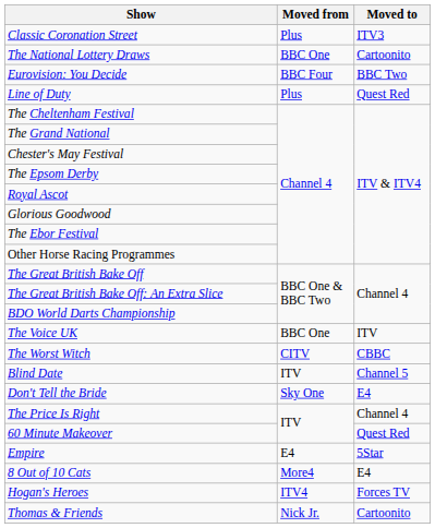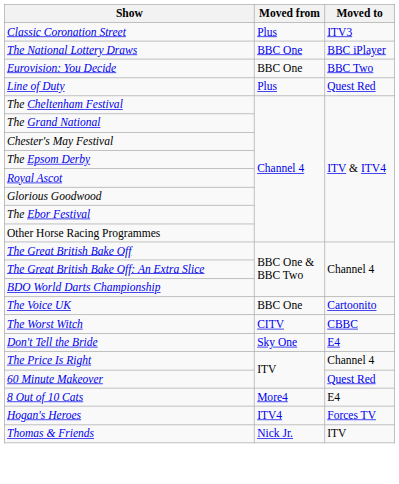 <table class="wikitable">
 <tr>
 <th width=340>Show</th>
 <th width=90>Moved from</th>
 <th width=90>Moved to</th>
 </tr>
 <tr>
 <td><em><a href='#'>Classic Coronation Street</a></em></td>
 <td><a href='#'>Plus</a></td>
 <td><a href='#'>ITV3</a></td>
 </tr>
 <tr>
 <td><em><a href='#'>The National Lottery Draws</a></em></td>
 <td><a href='#'>BBC One</a></td>
-<td><a href='#'>Cartoonito</a></td>
+<td><a href='#'>BBC iPlayer</a></td>
 </tr>
 <tr>
 <td><em><a href='#'>Eurovision: You Decide</a></em></td>
-<td><a href='#'>BBC Four</a></td>
+<td>BBC One</td>
 <td><a href='#'>BBC Two</a></td>
 </tr>
 <tr>
 <td><em><a href='#'>Line of Duty</a></em></td>
 <td><a href='#'>Plus</a></td>
 <td><a href='#'>Quest Red</a></td>
 </tr>
 <tr>
 <td><em>The <a href='#'>Cheltenham Festival</a></em></td>
 <td rowspan="8"><a href='#'>Channel 4</a></td>
 <td rowspan="8"><a href='#'>ITV</a> & <a href='#'>ITV4</a></td>
 </tr>
 <tr>
 <td><em>The <a href='#'>Grand National</a></em></td>
 </tr>
 <tr>
 <td><em>Chester's May Festival</em></td>
 </tr>
 <tr>
 <td><em>The <a href='#'>Epsom Derby</a></em></td>
 </tr>
 <tr>
 <td><em><a href='#'>Royal Ascot</a></em></td>
 </tr>
 <tr>
 <td><em>Glorious Goodwood</em></td>
 </tr>
 <tr>
 <td><em>The <a href='#'>Ebor Festival</a></em></td>
 </tr>
 <tr>
 <td>Other Horse Racing Programmes</td>
 </tr>
 <tr>
 <td><em><a href='#'>The Great British Bake Off</a></em></td>
 <td rowspan="3">BBC One & BBC Two</td>
 <td rowspan="3">Channel 4</td>
 </tr>
 <tr>
 <td><em><a href='#'>The Great British Bake Off: An Extra Slice</a></em></td>
 </tr>
 <tr>
 <td><em><a href='#'>BDO World Darts Championship</a></em></td>
 </tr>
 <tr>
 <td><em><a href='#'>The Voice UK</a></em></td>
 <td>BBC One</td>
-<td>ITV</td>
+<td><a href='#'>Cartoonito</a></td>
 </tr>
 <tr>
 <td><em><a href='#'>The Worst Witch</a></em></td>
 <td><a href='#'>CITV</a></td>
 <td><a href='#'>CBBC</a></td>
-</tr>
-<tr>
-<td><em><a href='#'>Blind Date</a></em></td>
-<td>ITV</td>
-<td><a href='#'>Channel 5</a></td>
 </tr>
 <tr>
 <td><em><a href='#'>Don't Tell the Bride</a></em></td>
 <td><a href='#'>Sky One</a></td>
 <td><a href='#'>E4</a></td>
 </tr>
 <tr>
 <td><em><a href='#'>The Price Is Right</a></em></td>
 <td rowspan="2">ITV</td>
 <td>Channel 4</td>
 </tr>
 <tr>
 <td><em><a href='#'>60 Minute Makeover</a></em></td>
 <td><a href='#'>Quest Red</a></td>
 </tr>
 <tr>
-<td><em><a href='#'>Empire</a></em></td>
-<td>E4</td>
-<td><a href='#'>5Star</a></td>
-</tr>
-<tr>
 <td><em><a href='#'>8 Out of 10 Cats</a></em></td>
 <td><a href='#'>More4</a></td>
 <td>E4</td>
 </tr>
 <tr>
 <td><em><a href='#'>Hogan's Heroes</a></em></td>
 <td><a href='#'>ITV4</a></td>
 <td><a href='#'>Forces TV</a></td>
 </tr>
 <tr>
 <td><em><a href='#'>Thomas & Friends</a></em></td>
 <td><a href='#'>Nick Jr.</a></td>
-<td><a href='#'>Cartoonito</a></td>
+<td>ITV</td>
 </tr>
 </table>
